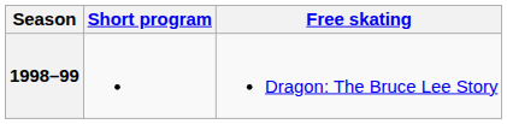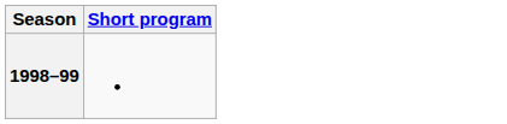 <table class=wikitable style=text-align:center>
 <tr>
 <th>Season</th>
 <th><a href='#'>Short program</a></th>
-<th><a href='#'>Free skating</a></th>
 </tr>
 <tr>
 <th>1998–99 <br> </th>
 <td><br><ul><li></li></ul></td>
-<td><br><ul><li><a href='#'>Dragon: The Bruce Lee Story</a> <br></li></ul></td>
 </tr>
 </table>
